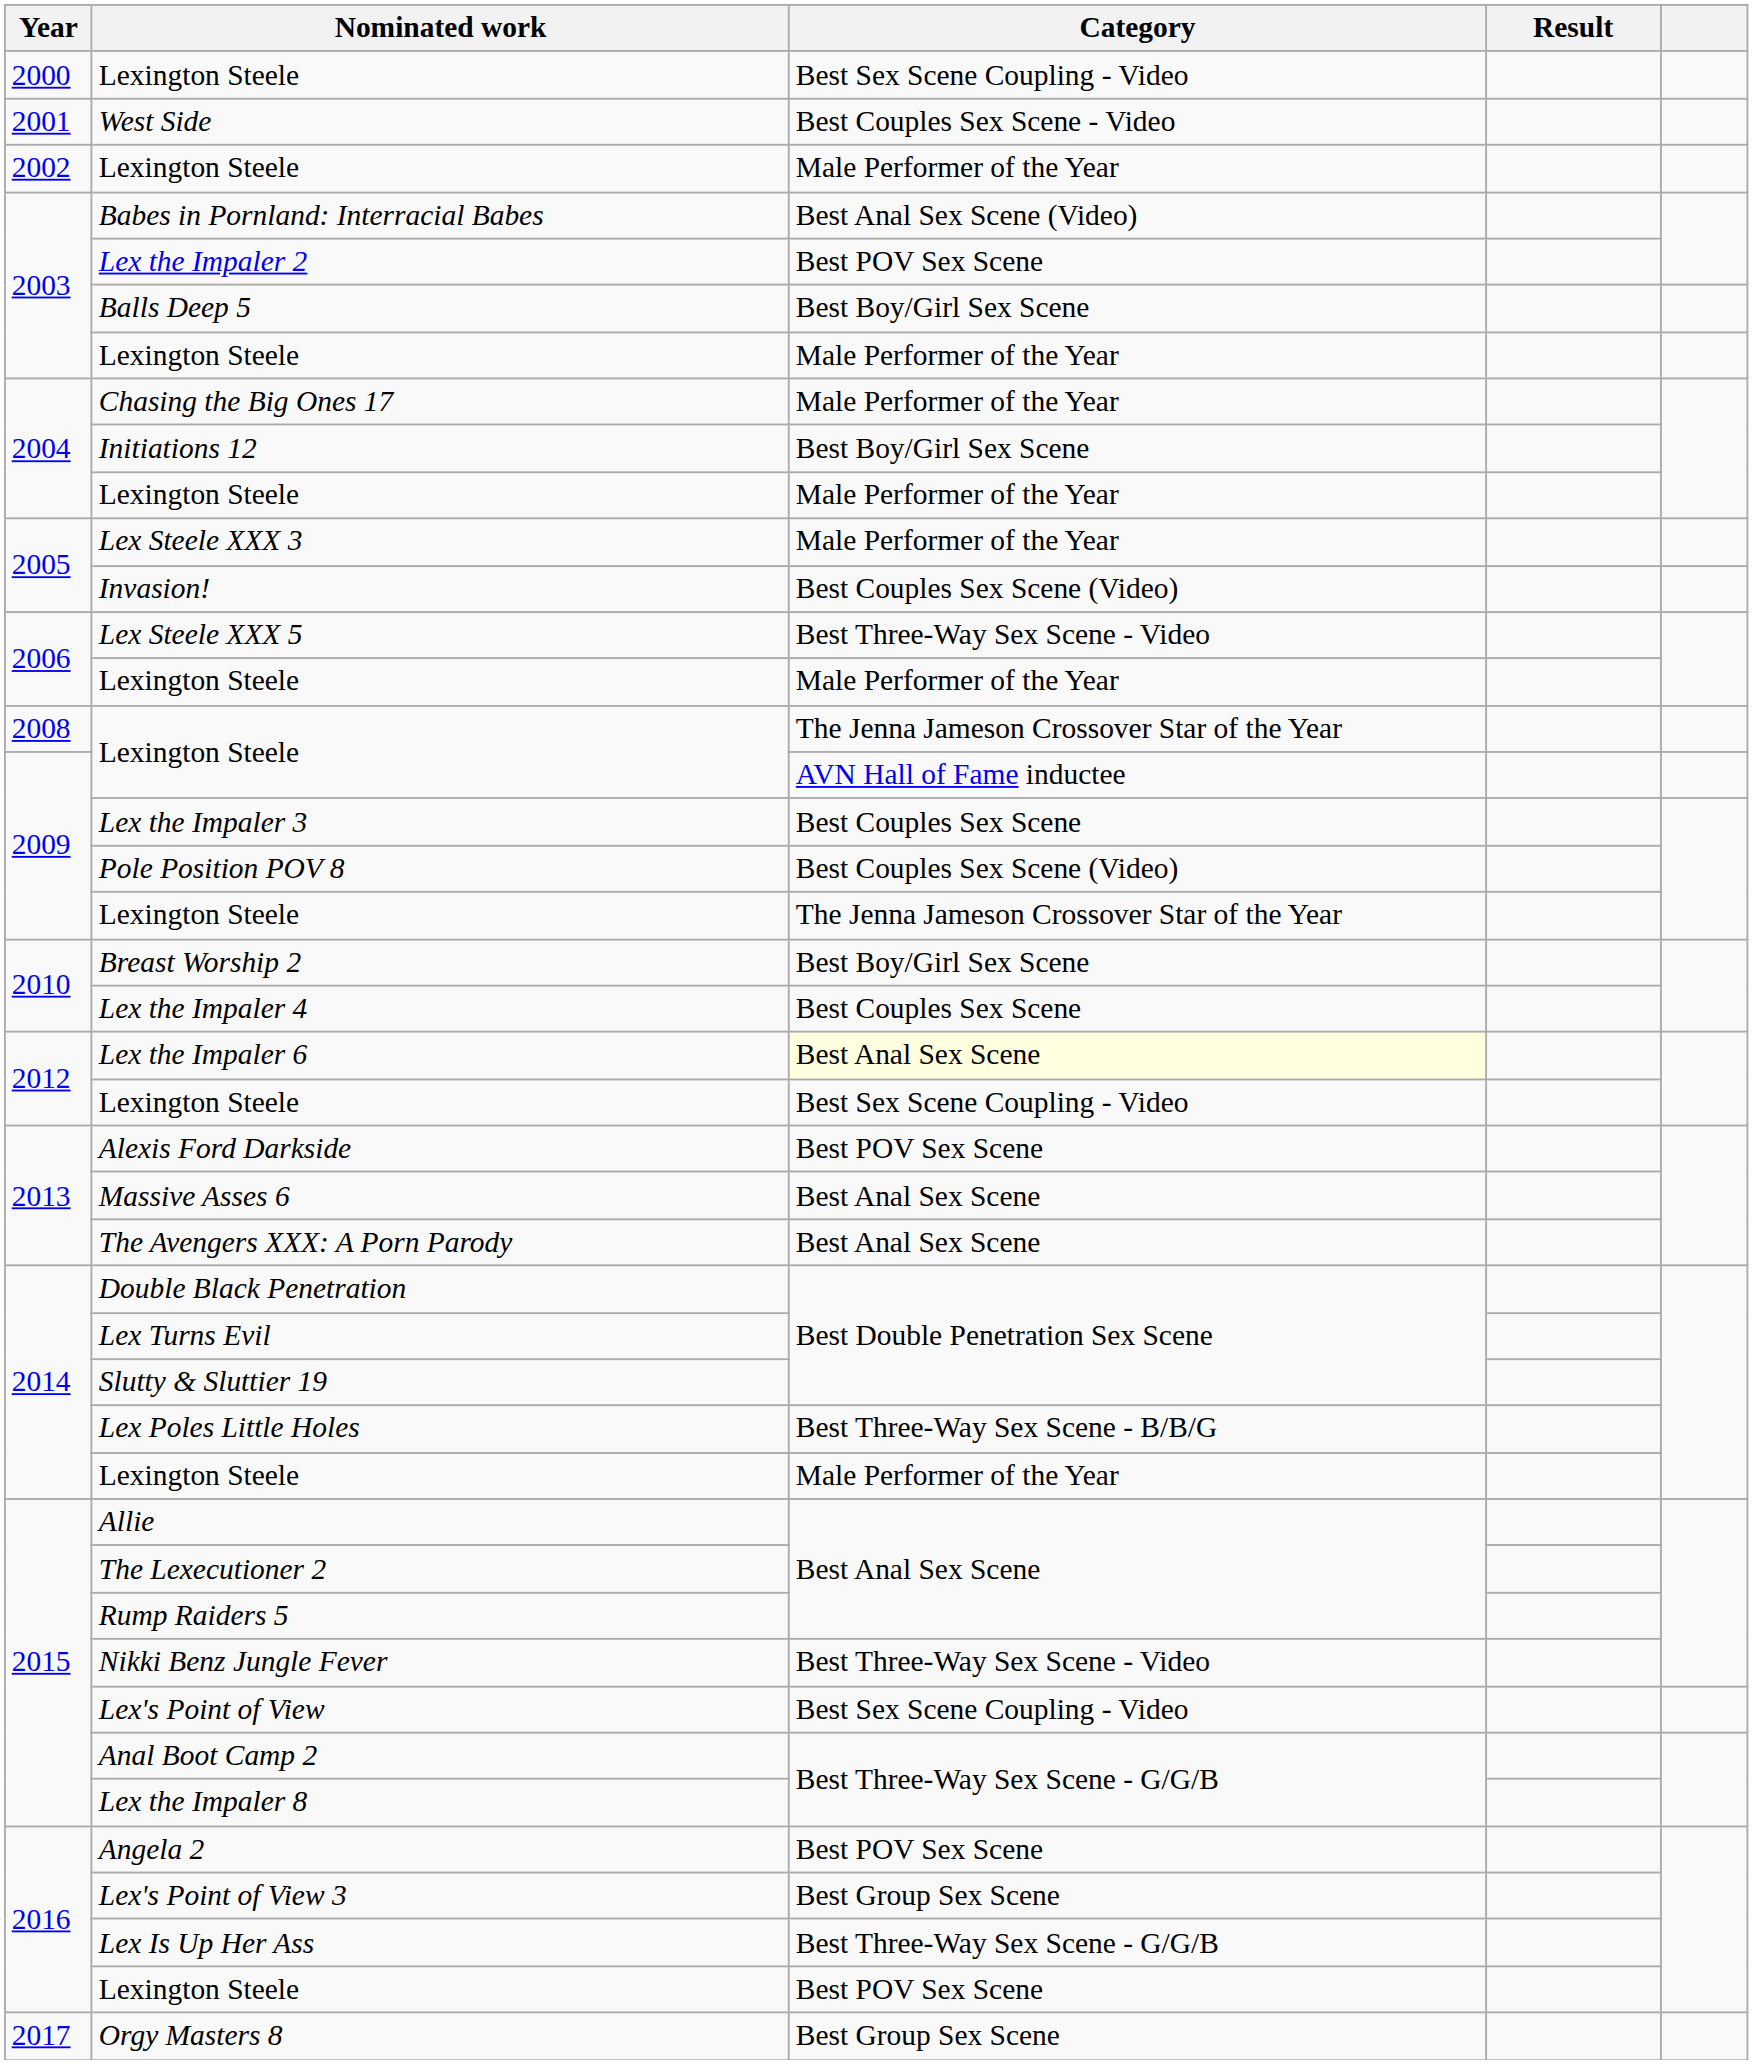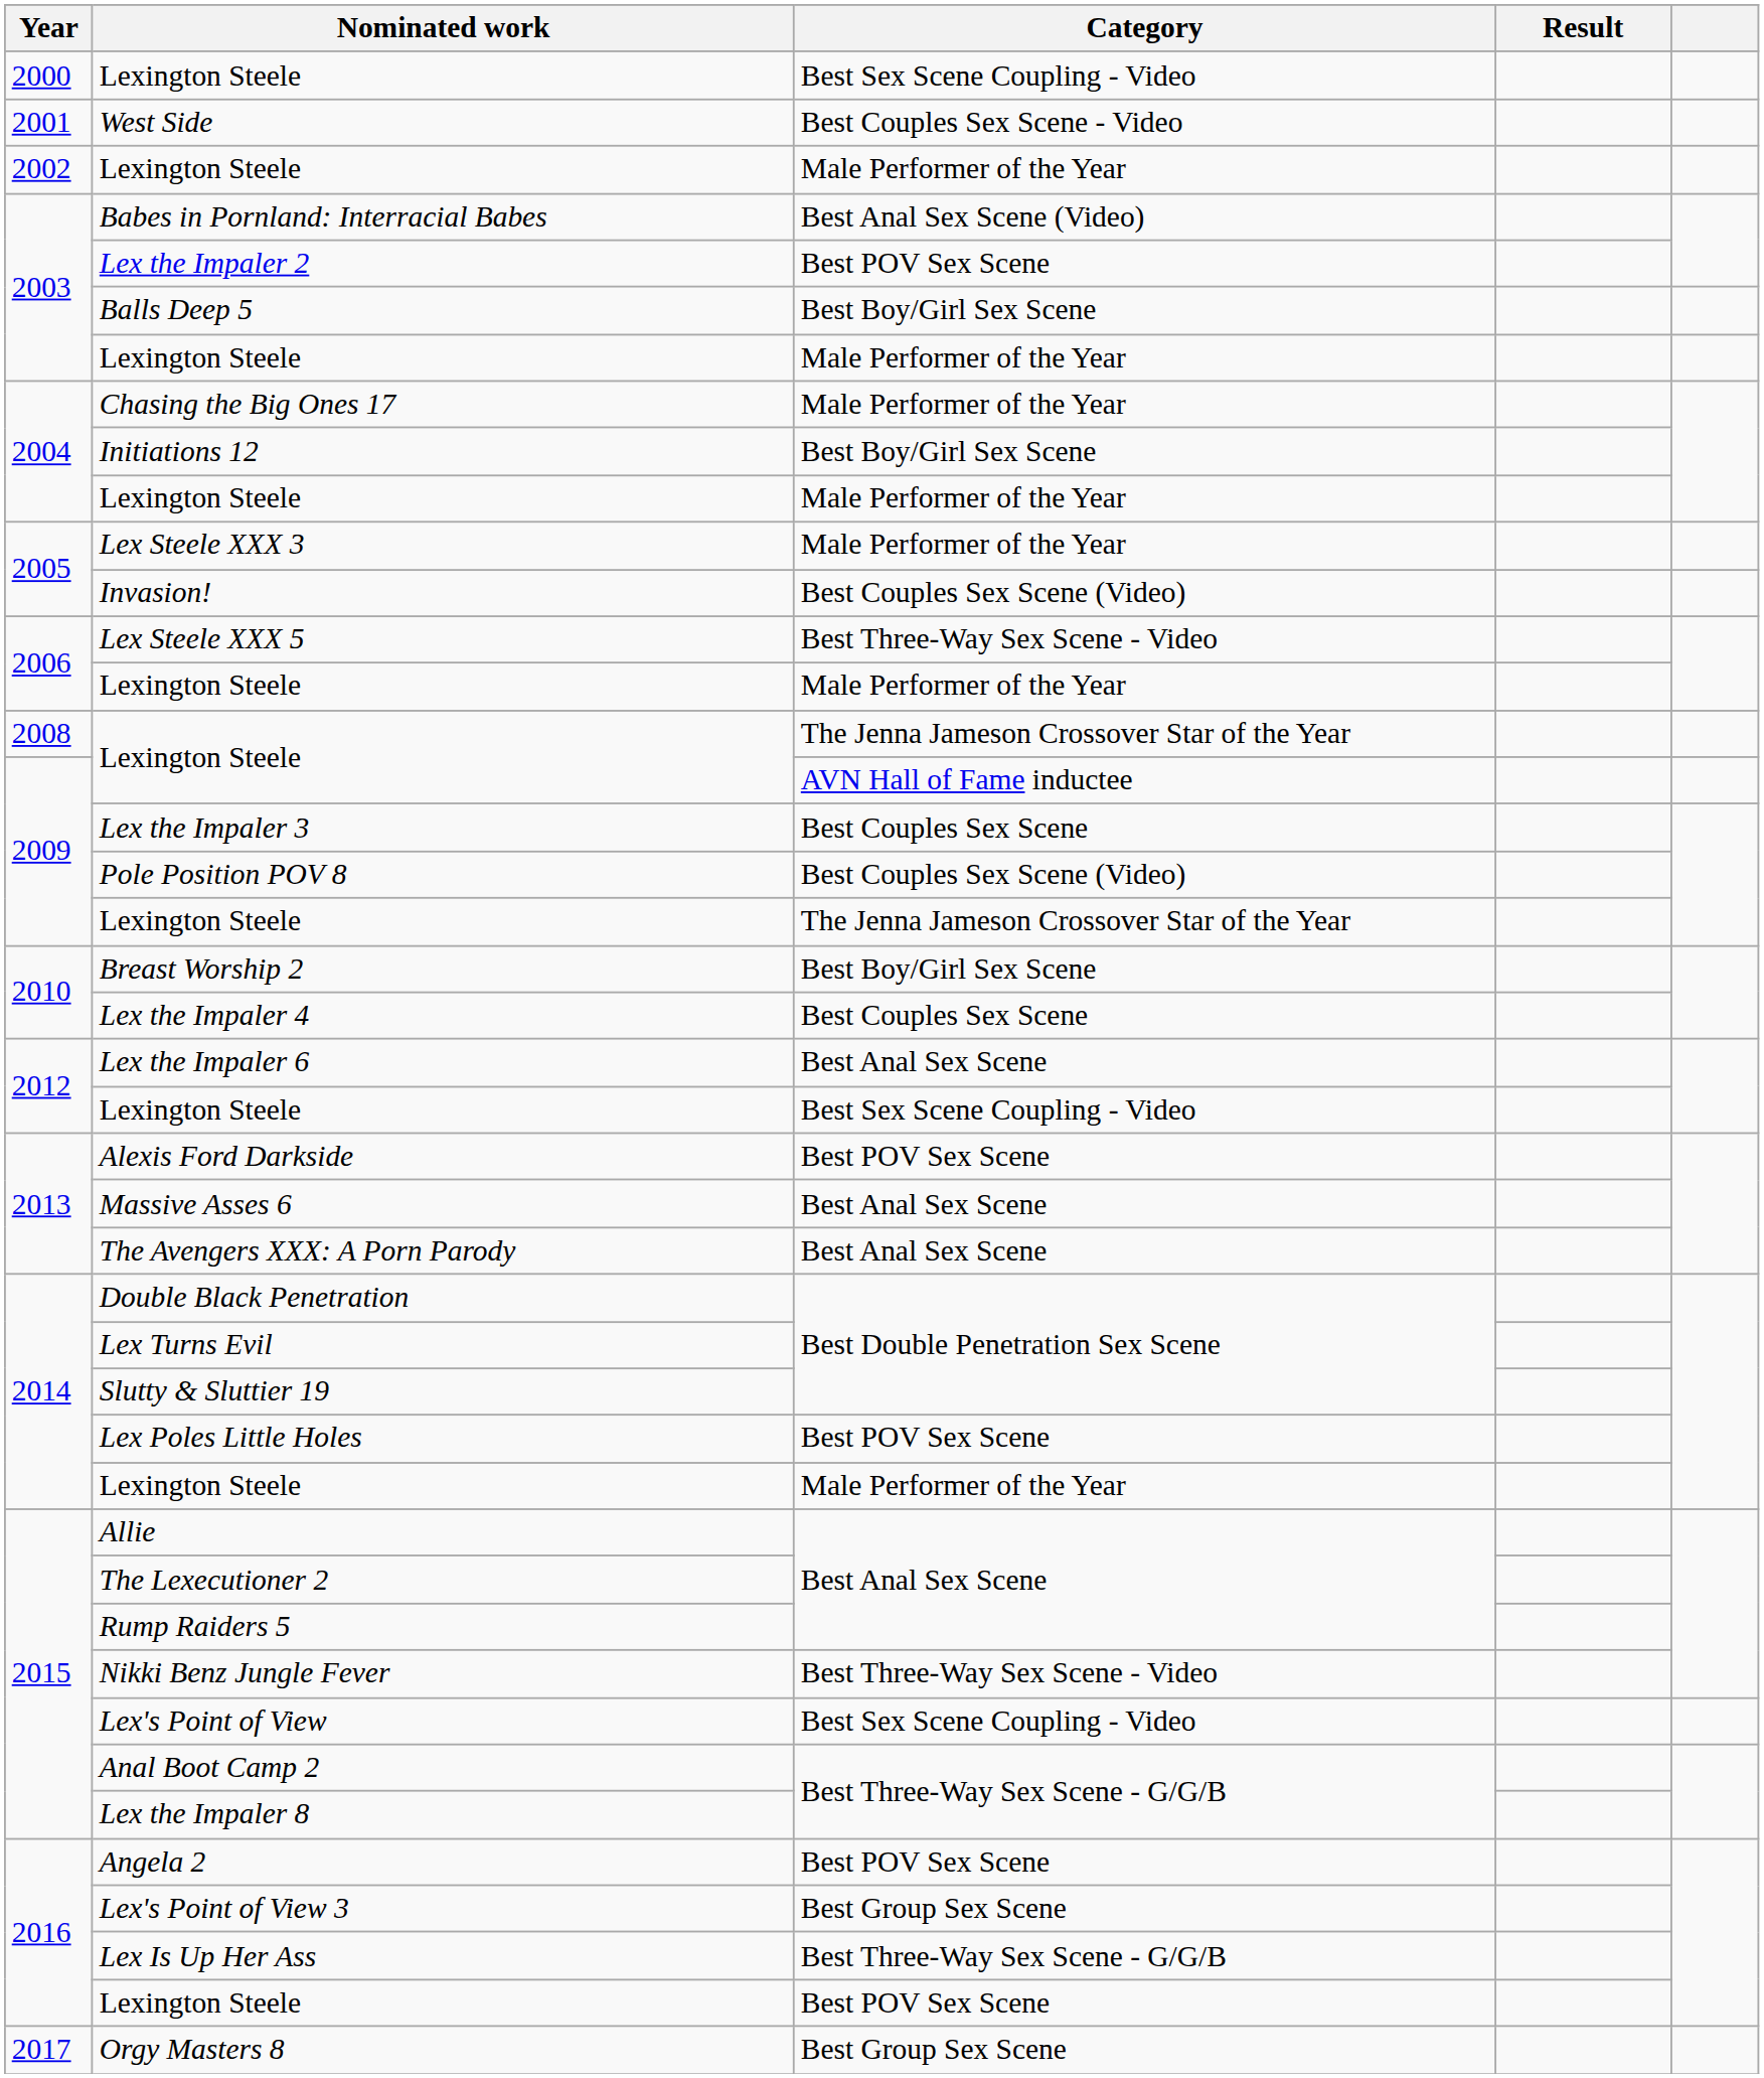 <table class="wikitable" style="width:75%;">
 <tr>
 <th width=5%>Year</th>
 <th style="width:40%;">Nominated work</th>
 <th style="width:40%;">Category</th>
 <th style="width:10%;">Result</th>
 <th width=5%></th>
 </tr>
 <tr>
 <td><a href='#'>2000</a></td>
 <td>Lexington Steele</td>
 <td>Best Sex Scene Coupling - Video</td>
 <td></td>
 <td style="text-align:center;"></td>
 </tr>
 <tr>
 <td><a href='#'>2001</a></td>
 <td><em>West Side</em></td>
 <td>Best Couples Sex Scene - Video</td>
 <td></td>
 <td style="text-align:center;"></td>
 </tr>
 <tr>
 <td><a href='#'>2002</a></td>
 <td>Lexington Steele</td>
 <td>Male Performer of the Year</td>
 <td></td>
 <td style="text-align:center;"></td>
 </tr>
 <tr>
 <td rowspan="4"><a href='#'>2003</a></td>
 <td><em>Babes in Pornland: Interracial Babes</em></td>
 <td>Best Anal Sex Scene (Video)</td>
 <td></td>
 <td style="text-align:center;" rowspan="2"></td>
 </tr>
 <tr>
 <td><em><a href='#'>Lex the Impaler 2</a></em></td>
 <td>Best POV Sex Scene</td>
 <td></td>
 </tr>
 <tr>
 <td><em>Balls Deep 5</em></td>
 <td>Best Boy/Girl Sex Scene</td>
 <td></td>
 <td style="text-align:center;"></td>
 </tr>
 <tr>
 <td>Lexington Steele</td>
 <td>Male Performer of the Year</td>
 <td></td>
 <td style="text-align:center;"></td>
 </tr>
 <tr>
 <td rowspan="3"><a href='#'>2004</a></td>
 <td><em>Chasing the Big Ones 17</em></td>
 <td>Male Performer of the Year</td>
 <td></td>
 <td style="text-align:center;" rowspan="3"></td>
 </tr>
 <tr>
 <td><em>Initiations 12</em></td>
 <td>Best Boy/Girl Sex Scene</td>
 <td></td>
 </tr>
 <tr>
 <td>Lexington Steele</td>
 <td>Male Performer of the Year</td>
 <td></td>
 </tr>
 <tr>
 <td rowspan="2"><a href='#'>2005</a></td>
 <td><em>Lex Steele XXX 3</em></td>
 <td>Male Performer of the Year</td>
 <td></td>
 <td style="text-align:center;"></td>
 </tr>
 <tr>
 <td><em>Invasion!</em></td>
 <td>Best Couples Sex Scene (Video)</td>
 <td></td>
 <td style="text-align:center;"></td>
 </tr>
 <tr>
 <td rowspan="2"><a href='#'>2006</a></td>
 <td><em>Lex Steele XXX 5</em></td>
 <td>Best Three-Way Sex Scene - Video</td>
 <td></td>
 <td style="text-align:center;" rowspan="2"></td>
 </tr>
 <tr>
 <td>Lexington Steele</td>
 <td>Male Performer of the Year</td>
 <td></td>
 </tr>
 <tr>
 <td><a href='#'>2008</a></td>
 <td rowspan="2">Lexington Steele</td>
 <td>The Jenna Jameson Crossover Star of the Year</td>
 <td></td>
 <td style="text-align:center;"></td>
 </tr>
 <tr>
 <td rowspan="4"><a href='#'>2009</a></td>
 <td><a href='#'>AVN Hall of Fame</a> inductee</td>
 <td></td>
 <td style="text-align:center;"></td>
 </tr>
 <tr>
 <td><em>Lex the Impaler 3</em></td>
 <td>Best Couples Sex Scene</td>
 <td></td>
 <td style="text-align:center;" rowspan="3"></td>
 </tr>
 <tr>
 <td><em>Pole Position POV 8</em></td>
 <td>Best Couples Sex Scene (Video)</td>
 <td></td>
 </tr>
 <tr>
 <td>Lexington Steele</td>
 <td>The Jenna Jameson Crossover Star of the Year</td>
 <td></td>
 </tr>
 <tr>
 <td rowspan="2"><a href='#'>2010</a></td>
 <td><em>Breast Worship 2</em></td>
 <td>Best Boy/Girl Sex Scene</td>
 <td></td>
 <td style="text-align:center;" rowspan="2"></td>
 </tr>
 <tr>
 <td><em>Lex the Impaler 4</em></td>
 <td>Best Couples Sex Scene</td>
 <td></td>
 </tr>
 <tr>
 <td rowspan="2"><a href='#'>2012</a></td>
 <td><em>Lex the Impaler 6</em></td>
-<td style="background: lightyellow;">Best Anal Sex Scene</td>
+<td>Best Anal Sex Scene</td>
 <td></td>
 <td style="text-align:center;" rowspan="2"></td>
 </tr>
 <tr>
 <td>Lexington Steele</td>
 <td>Best Sex Scene Coupling - Video</td>
 <td></td>
 </tr>
 <tr>
 <td rowspan="3"><a href='#'>2013</a></td>
 <td><em>Alexis Ford Darkside</em></td>
 <td>Best POV Sex Scene</td>
 <td></td>
 <td style="text-align:center;" rowspan="3"></td>
 </tr>
 <tr>
 <td><em>Massive Asses 6</em></td>
 <td>Best Anal Sex Scene</td>
 <td></td>
 </tr>
 <tr>
 <td><em>The Avengers XXX: A Porn Parody</em></td>
 <td>Best Anal Sex Scene</td>
 <td></td>
 </tr>
 <tr>
 <td rowspan="5"><a href='#'>2014</a></td>
 <td><em>Double Black Penetration</em></td>
 <td rowspan="3">Best Double Penetration Sex Scene</td>
 <td></td>
 <td style="text-align:center;" rowspan="5"></td>
 </tr>
 <tr>
 <td><em>Lex Turns Evil</em></td>
 <td></td>
 </tr>
 <tr>
 <td><em>Slutty & Sluttier 19</em></td>
 <td></td>
 </tr>
 <tr>
 <td><em>Lex Poles Little Holes</em></td>
-<td>Best Three-Way Sex Scene - B/B/G</td>
+<td>Best POV Sex Scene</td>
 <td></td>
 </tr>
 <tr>
 <td>Lexington Steele</td>
 <td>Male Performer of the Year</td>
 <td></td>
 </tr>
 <tr>
 <td rowspan="7"><a href='#'>2015</a></td>
 <td><em>Allie</em></td>
 <td rowspan="3">Best Anal Sex Scene</td>
 <td></td>
 <td style="text-align:center;" rowspan="4"></td>
 </tr>
 <tr>
 <td><em>The Lexecutioner 2</em></td>
 <td></td>
 </tr>
 <tr>
 <td><em>Rump Raiders 5</em></td>
 <td></td>
 </tr>
 <tr>
 <td><em>Nikki Benz Jungle Fever</em></td>
 <td>Best Three-Way Sex Scene - Video</td>
 <td></td>
 </tr>
 <tr>
 <td><em>Lex's Point of View</em></td>
 <td>Best Sex Scene Coupling - Video</td>
 <td></td>
 <td></td>
 </tr>
 <tr>
 <td><em>Anal Boot Camp 2</em></td>
 <td rowspan="2">Best Three-Way Sex Scene - G/G/B</td>
 <td></td>
 <td style="text-align:center;" rowspan="2"></td>
 </tr>
 <tr>
 <td><em>Lex the Impaler 8</em></td>
 <td></td>
 </tr>
 <tr>
 <td rowspan="4"><a href='#'>2016</a></td>
 <td><em>Angela 2</em></td>
 <td>Best POV Sex Scene</td>
 <td></td>
 <td style="text-align:center;" rowspan="4"></td>
 </tr>
 <tr>
 <td><em>Lex's Point of View 3</em></td>
 <td>Best Group Sex Scene</td>
 <td></td>
 </tr>
 <tr>
 <td><em>Lex Is Up Her Ass</em></td>
 <td>Best Three-Way Sex Scene - G/G/B</td>
 <td></td>
 </tr>
 <tr>
 <td>Lexington Steele</td>
 <td>Best POV Sex Scene</td>
 <td></td>
 </tr>
 <tr>
 <td><a href='#'>2017</a></td>
 <td><em>Orgy Masters 8</em></td>
 <td>Best Group Sex Scene</td>
 <td></td>
 <td style="text-align:center;"></td>
 </tr>
 </table>
